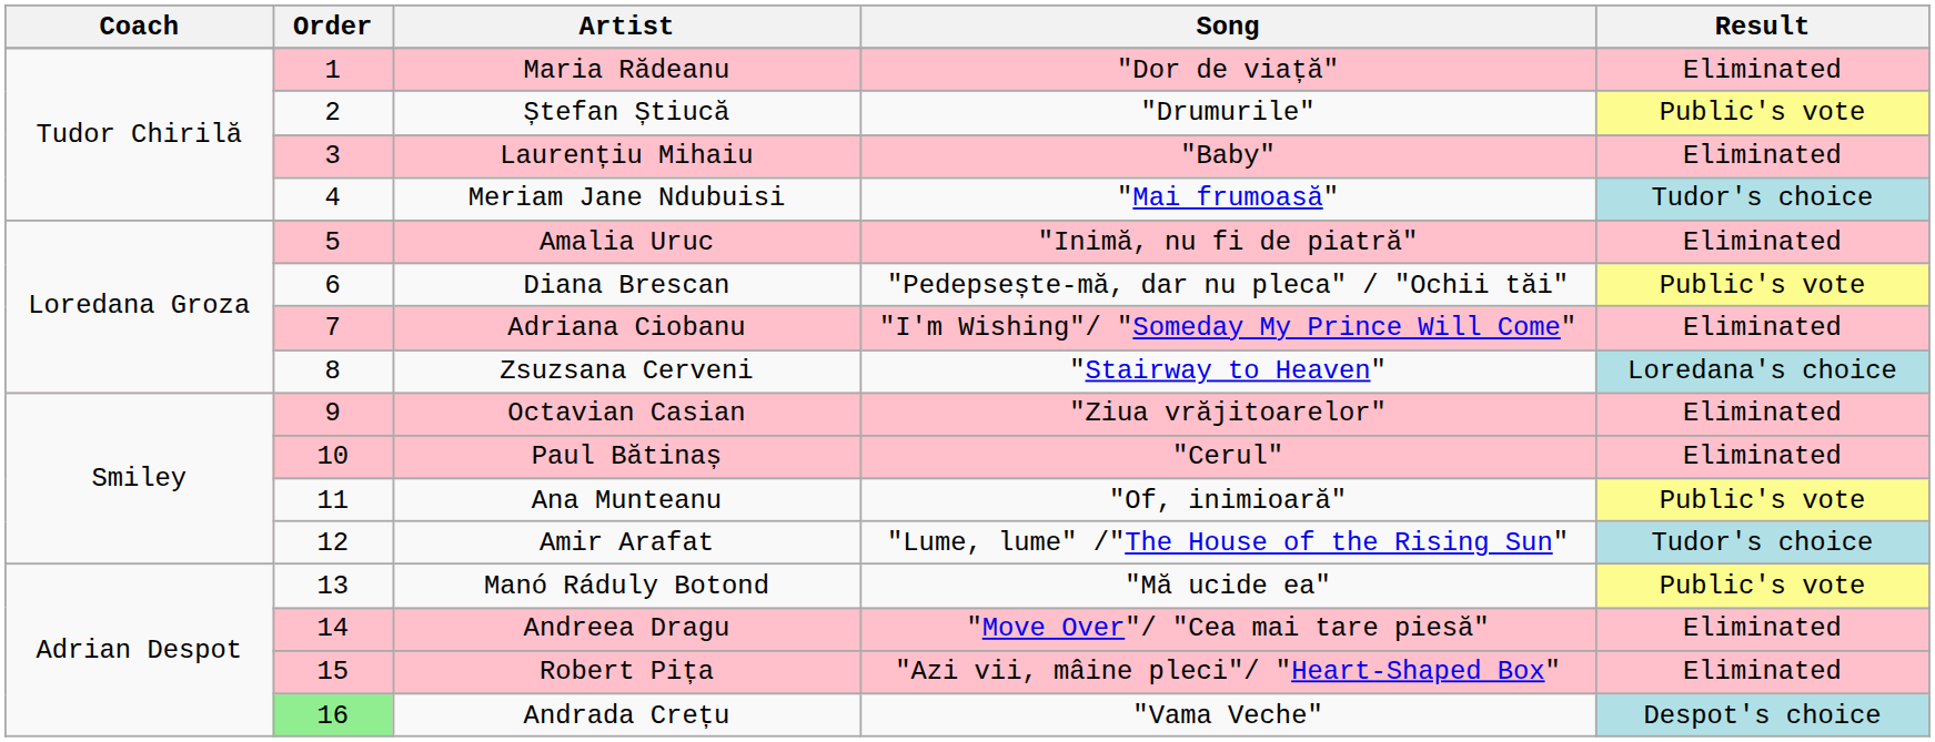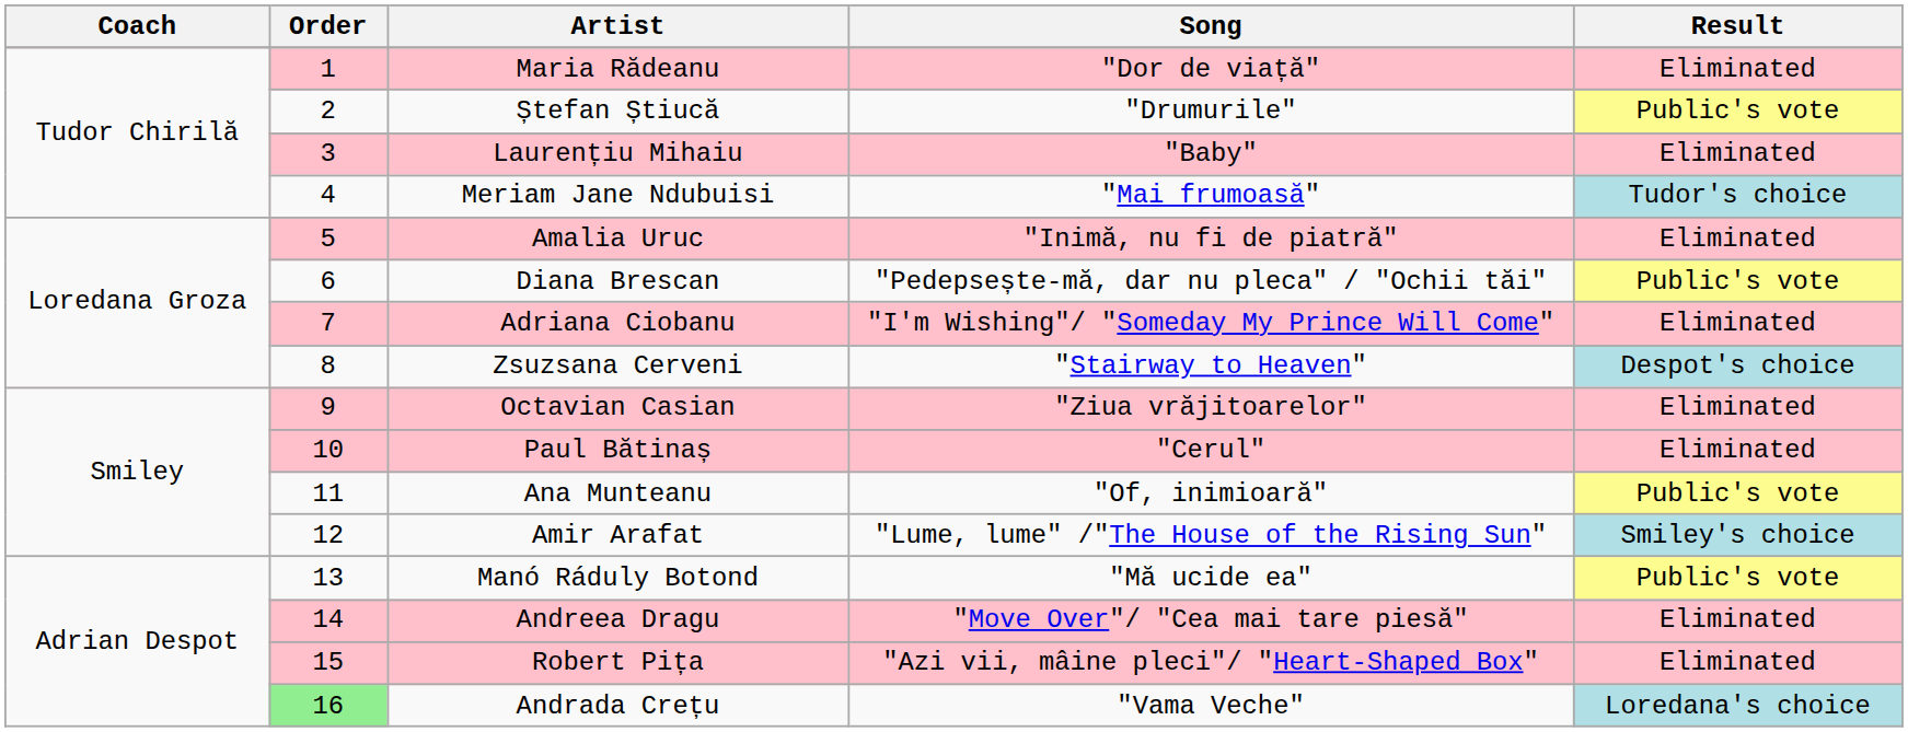 <table class="wikitable" style="text-align: center; width:75%;">
 <tr>
 <th style="width:08%;">Coach</th>
 <th style="width:02%;">Order</th>
 <th style="width:14%;">Artist</th>
 <th style="width:22%;">Song</th>
 <th style="width:10%;">Result</th>
 </tr>
 <tr>
 </tr>
 <tr bgcolor="pink">
 <td rowspan="4" bgcolor="#f9f9f9">Tudor Chirilă</td>
 <td>1</td>
 <td>Maria Rădeanu</td>
 <td>"Dor de viață"</td>
 <td>Eliminated</td>
 </tr>
 <tr>
 <td>2</td>
 <td>Ștefan Știucă</td>
 <td>"Drumurile"</td>
 <td bgcolor="#fdfc8f">Public's vote</td>
 </tr>
 <tr bgcolor="pink">
 <td>3</td>
 <td>Laurențiu Mihaiu</td>
 <td>"Baby"</td>
 <td>Eliminated</td>
 </tr>
 <tr>
 <td>4</td>
 <td>Meriam Jane Ndubuisi</td>
 <td>"<a href='#'>Mai frumoasă</a>"</td>
 <td bgcolor="#b0e0e6">Tudor's choice</td>
 </tr>
 <tr bgcolor="pink">
 <td rowspan="4" bgcolor="#f9f9f9">Loredana Groza</td>
 <td>5</td>
 <td>Amalia Uruc</td>
 <td>"Inimă, nu fi de piatră"</td>
 <td>Eliminated</td>
 </tr>
 <tr>
 <td>6</td>
 <td>Diana Brescan</td>
 <td>"Pedepsește-mă, dar nu pleca" / "Ochii tăi"</td>
 <td bgcolor="#fdfc8f">Public's vote</td>
 </tr>
 <tr bgcolor="pink">
 <td>7</td>
 <td>Adriana Ciobanu</td>
 <td>"I'm Wishing"/ "<a href='#'>Someday My Prince Will Come</a>"</td>
 <td>Eliminated</td>
 </tr>
 <tr>
 <td>8</td>
 <td>Zsuzsana Cerveni</td>
 <td>"<a href='#'>Stairway to Heaven</a>"</td>
-<td bgcolor="#b0e0e6">Loredana's choice</td>
+<td bgcolor="#b0e0e6">Despot's choice</td>
 </tr>
 <tr bgcolor="pink">
 <td rowspan="4" bgcolor="#f9f9f9">Smiley</td>
 <td>9</td>
 <td>Octavian Casian</td>
 <td>"Ziua vrăjitoarelor"</td>
 <td>Eliminated</td>
 </tr>
 <tr bgcolor="pink">
 <td>10</td>
 <td>Paul Bătinaș</td>
 <td>"Cerul"</td>
 <td>Eliminated</td>
 </tr>
 <tr>
 <td>11</td>
 <td>Ana Munteanu</td>
 <td>"Of, inimioară"</td>
 <td bgcolor="#fdfc8f">Public's vote</td>
 </tr>
 <tr>
 <td>12</td>
 <td>Amir Arafat</td>
 <td>"Lume, lume" /"<a href='#'>The House of the Rising Sun</a>"</td>
-<td bgcolor="#b0e0e6">Tudor's choice</td>
+<td bgcolor="#b0e0e6">Smiley's choice</td>
 </tr>
 <tr>
 <td rowspan="4">Adrian Despot</td>
 <td>13</td>
 <td>Manó Ráduly Botond</td>
 <td>"Mă ucide ea"</td>
 <td bgcolor="#fdfc8f">Public's vote</td>
 </tr>
 <tr bgcolor="pink">
 <td>14</td>
 <td>Andreea Dragu</td>
 <td>"<a href='#'>Move Over</a>"/ "Cea mai tare piesă"</td>
 <td>Eliminated</td>
 </tr>
 <tr bgcolor="pink">
 <td>15</td>
 <td>Robert Pița</td>
 <td>"Azi vii, mâine pleci"/ "<a href='#'>Heart-Shaped Box</a>"</td>
 <td>Eliminated</td>
 </tr>
 <tr>
 <td style="background: lightgreen;">16</td>
 <td>Andrada Crețu</td>
 <td>"Vama Veche"</td>
-<td bgcolor="#b0e0e6">Despot's choice</td>
+<td bgcolor="#b0e0e6">Loredana's choice</td>
 </tr>
 </table>
